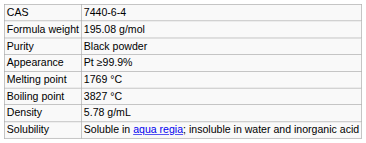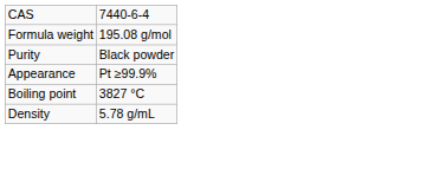 <table class="wikitable sortable">
 <tr>
 <td>CAS</td>
 <td>7440-6-4</td>
 </tr>
 <tr>
 <td>Formula weight</td>
 <td>195.08 g/mol</td>
 </tr>
 <tr>
 <td>Purity</td>
 <td>Black powder</td>
 </tr>
 <tr>
 <td>Appearance</td>
 <td>Pt ≥99.9%</td>
 </tr>
 <tr>
-<td>Melting point</td>
-<td>1769 °C</td>
-</tr>
-<tr>
 <td>Boiling point</td>
 <td>3827 °C</td>
 </tr>
 <tr>
 <td>Density</td>
 <td>5.78 g/mL</td>
 </tr>
-<tr>
-<td>Solubility</td>
-<td>Soluble in <a href='#'>aqua regia</a>; insoluble in water and inorganic acid</td>
-</tr>
 </table>
